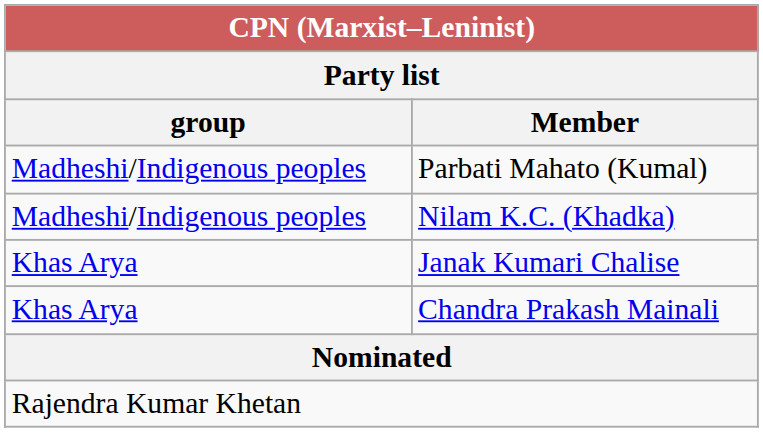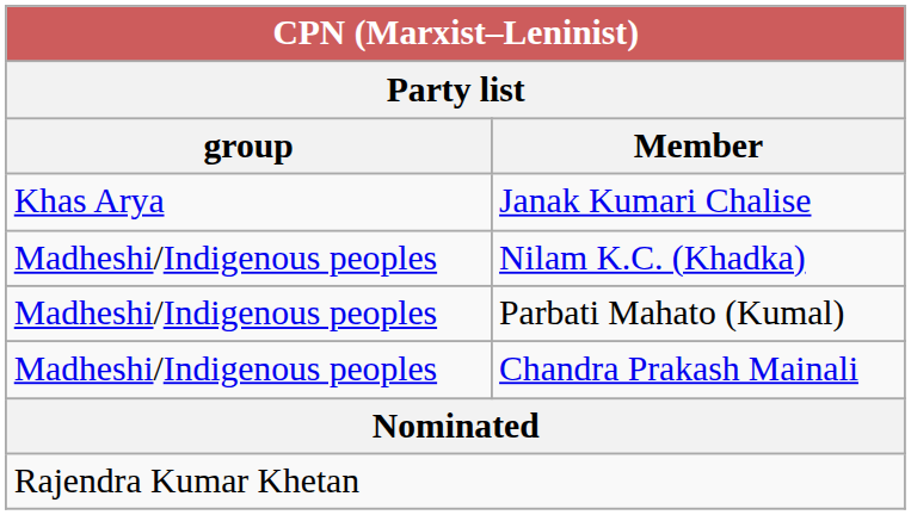 <table role="presentation" class="wikitable mw-collapsible mw-collapsed">
 <tr>
 <th colspan="2" style="width: 300pt; background:indianred; color: white;">CPN (Marxist–Leninist)</th>
 </tr>
 <tr>
 <th colspan="2">Party list</th>
 </tr>
 <tr>
 <th> group</th>
 <th>Member</th>
 </tr>
 <tr>
-<td><a href='#'>Madheshi</a>/<a href='#'>Indigenous peoples</a></td>
-<td>Parbati Mahato (Kumal)</td>
+<td><a href='#'>Khas Arya</a></td>
+<td><a href='#'>Janak Kumari Chalise</a></td>
 </tr>
 <tr>
 <td><a href='#'>Madheshi</a>/<a href='#'>Indigenous peoples</a></td>
 <td><a href='#'>Nilam K.C. (Khadka)</a></td>
 </tr>
 <tr>
-<td><a href='#'>Khas Arya</a></td>
-<td><a href='#'>Janak Kumari Chalise</a></td>
+<td><a href='#'>Madheshi</a>/<a href='#'>Indigenous peoples</a></td>
+<td>Parbati Mahato (Kumal)</td>
 </tr>
 <tr>
-<td><a href='#'>Khas Arya</a></td>
+<td><a href='#'>Madheshi</a>/<a href='#'>Indigenous peoples</a></td>
 <td><a href='#'>Chandra Prakash Mainali</a></td>
 </tr>
 <tr>
 <th colspan="2">Nominated</th>
 </tr>
 <tr>
 <td colspan="2">Rajendra Kumar Khetan</td>
 </tr>
 </table>
